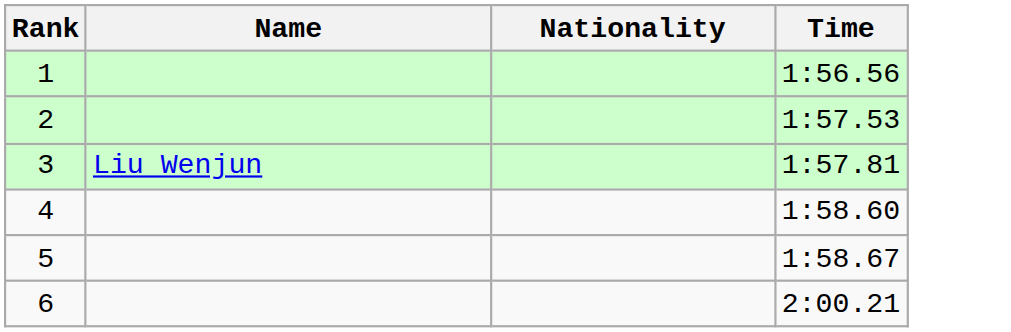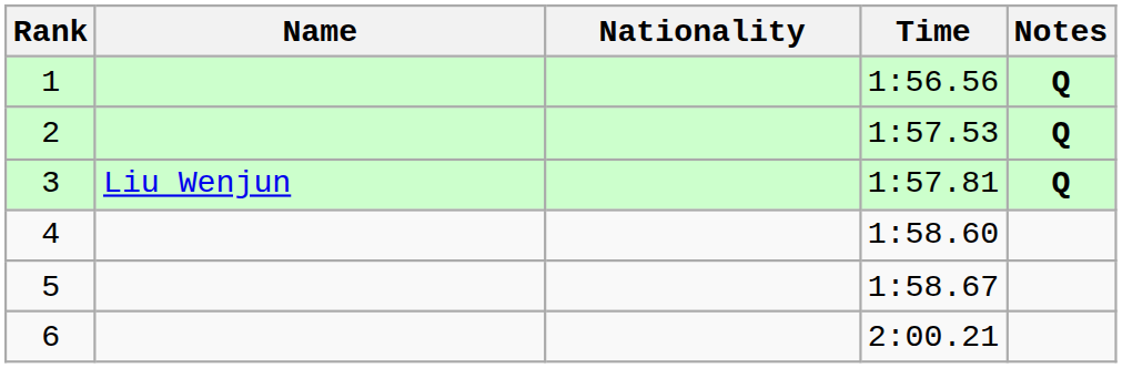 <table class="wikitable sortable" style="text-align:center">
 <tr>
 <th>Rank</th>
 <th style="width:180px">Name</th>
 <th style="width:125px">Nationality</th>
 <th>Time</th>
+<th>Notes</th>
 </tr>
 <tr style="background:#cfc;">
 <td>1</td>
 <td style="text-align:left;"></td>
 <td style="text-align:left;"></td>
 <td>1:56.56</td>
+<td><strong>Q</strong></td>
 </tr>
 <tr style="background:#cfc;">
 <td>2</td>
 <td style="text-align:left;"></td>
 <td style="text-align:left;"></td>
 <td>1:57.53</td>
+<td><strong>Q</strong></td>
 </tr>
 <tr style="background:#cfc;">
 <td>3</td>
 <td style="text-align:left;"><a href='#'>Liu Wenjun</a></td>
 <td style="text-align:left;"></td>
 <td>1:57.81</td>
+<td><strong>Q</strong></td>
 </tr>
 <tr>
 <td>4</td>
 <td style="text-align:left;"></td>
 <td style="text-align:left;"></td>
 <td>1:58.60</td>
+<td></td>
 </tr>
 <tr>
 <td>5</td>
 <td style="text-align:left;"></td>
 <td style="text-align:left;"></td>
 <td>1:58.67</td>
+<td></td>
 </tr>
 <tr>
 <td>6</td>
 <td style="text-align:left;"></td>
 <td style="text-align:left;"></td>
 <td>2:00.21</td>
+<td></td>
 </tr>
 </table>
